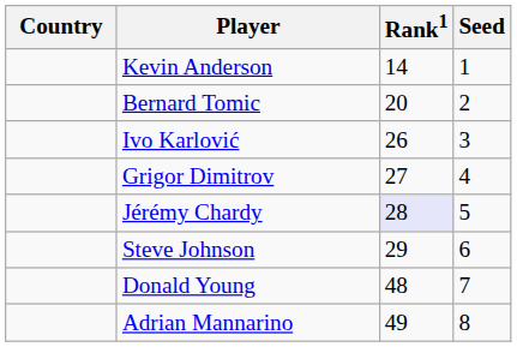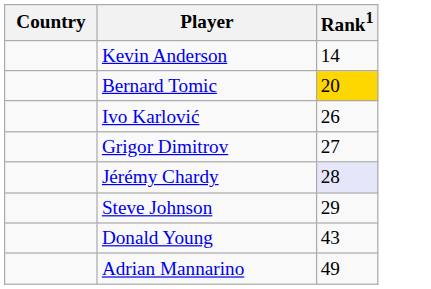 <table class="sortable wikitable">
 <tr>
 <th width=70>Country</th>
 <th width=175>Player</th>
 <th>Rank<sup>1</sup></th>
-<th>Seed</th>
 </tr>
 <tr>
 <td></td>
 <td><a href='#'>Kevin Anderson</a></td>
 <td>14</td>
-<td>1</td>
 </tr>
 <tr>
 <td></td>
 <td><a href='#'>Bernard Tomic</a></td>
-<td>20</td>
-<td>2</td>
+<td style="background: gold;">20</td>
 </tr>
 <tr>
 <td></td>
 <td><a href='#'>Ivo Karlović</a></td>
 <td>26</td>
-<td>3</td>
 </tr>
 <tr>
 <td></td>
 <td><a href='#'>Grigor Dimitrov</a></td>
 <td>27</td>
-<td>4</td>
 </tr>
 <tr>
 <td></td>
 <td><a href='#'>Jérémy Chardy</a></td>
 <td style="background: lavender;">28</td>
-<td>5</td>
 </tr>
 <tr>
 <td></td>
 <td><a href='#'>Steve Johnson</a></td>
 <td>29</td>
-<td>6</td>
 </tr>
 <tr>
 <td></td>
 <td><a href='#'>Donald Young</a></td>
-<td>48</td>
-<td>7</td>
+<td>43</td>
 </tr>
 <tr>
 <td></td>
 <td><a href='#'>Adrian Mannarino</a></td>
 <td>49</td>
-<td>8</td>
 </tr>
 </table>
